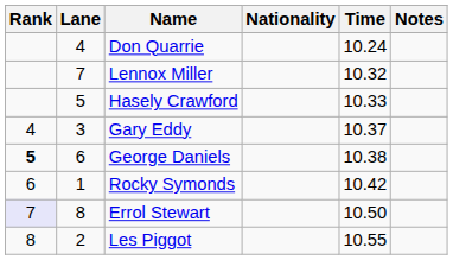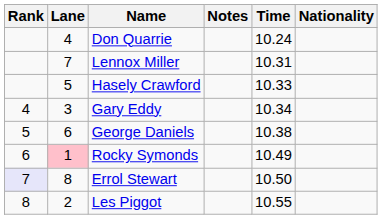 <table class="wikitable sortable" style=" text-align:center;">
 <tr>
 <th scope=col>Rank</th>
 <th scope=col>Lane</th>
 <th scope=col>Name</th>
+<th scope=col>Notes</th>
+<th scope=col>Time</th>
 <th scope=col>Nationality</th>
-<th scope=col>Time</th>
-<th scope=col>Notes</th>
 </tr>
 <tr>
 <td></td>
 <td>4</td>
 <td style="text-align:left;"><a href='#'>Don Quarrie</a></td>
+<td></td>
+<td>10.24</td>
 <td style="text-align:left;"></td>
-<td>10.24</td>
-<td></td>
 </tr>
 <tr>
 <td></td>
 <td>7</td>
 <td style="text-align:left;"><a href='#'>Lennox Miller</a></td>
+<td></td>
+<td>10.31</td>
 <td style="text-align:left;"></td>
-<td>10.32</td>
-<td></td>
 </tr>
 <tr>
 <td></td>
 <td>5</td>
 <td style="text-align:left;"><a href='#'>Hasely Crawford</a></td>
+<td></td>
+<td>10.33</td>
 <td style="text-align:left;"></td>
-<td>10.33</td>
-<td></td>
 </tr>
 <tr>
 <td>4</td>
 <td>3</td>
 <td style="text-align:left;"><a href='#'>Gary Eddy</a></td>
+<td></td>
+<td>10.34</td>
 <td style="text-align:left;"></td>
-<td>10.37</td>
-<td></td>
 </tr>
 <tr>
-<td><strong>5</strong></td>
+<td>5</td>
 <td>6</td>
 <td style="text-align:left;"><a href='#'>George Daniels</a></td>
+<td></td>
+<td>10.38</td>
 <td style="text-align:left;"></td>
-<td>10.38</td>
-<td></td>
 </tr>
 <tr>
 <td>6</td>
-<td>1</td>
+<td style="background: pink;">1</td>
 <td style="text-align:left;"><a href='#'>Rocky Symonds</a></td>
+<td></td>
+<td>10.49</td>
 <td style="text-align:left;"></td>
-<td>10.42</td>
-<td></td>
 </tr>
 <tr>
 <td style="background: lavender;">7</td>
 <td>8</td>
 <td style="text-align:left;"><a href='#'>Errol Stewart</a></td>
+<td></td>
+<td>10.50</td>
 <td style="text-align:left;"></td>
-<td>10.50</td>
-<td></td>
 </tr>
 <tr>
 <td>8</td>
 <td>2</td>
 <td style="text-align:left;"><a href='#'>Les Piggot</a></td>
+<td></td>
+<td>10.55</td>
 <td style="text-align:left;"></td>
-<td>10.55</td>
-<td></td>
 </tr>
 </table>
